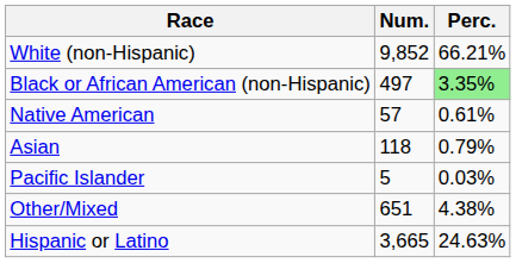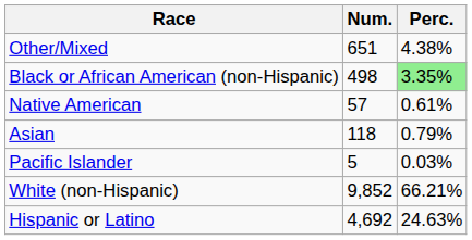 <table class="wikitable">
 <tr>
 <th>Race</th>
 <th>Num.</th>
 <th>Perc.</th>
 </tr>
 <tr>
-<td><a href='#'>White</a> (non-Hispanic)</td>
-<td>9,852</td>
-<td>66.21%</td>
+<td><a href='#'>Other/Mixed</a></td>
+<td>651</td>
+<td>4.38%</td>
 </tr>
 <tr>
 <td><a href='#'>Black or African American</a> (non-Hispanic)</td>
-<td>497</td>
+<td>498</td>
 <td style="background: lightgreen;">3.35%</td>
 </tr>
 <tr>
 <td><a href='#'>Native American</a></td>
 <td>57</td>
 <td>0.61%</td>
 </tr>
 <tr>
 <td><a href='#'>Asian</a></td>
 <td>118</td>
 <td>0.79%</td>
 </tr>
 <tr>
 <td><a href='#'>Pacific Islander</a></td>
 <td>5</td>
 <td>0.03%</td>
 </tr>
 <tr>
-<td><a href='#'>Other/Mixed</a></td>
-<td>651</td>
-<td>4.38%</td>
+<td><a href='#'>White</a> (non-Hispanic)</td>
+<td>9,852</td>
+<td>66.21%</td>
 </tr>
 <tr>
 <td><a href='#'>Hispanic</a> or <a href='#'>Latino</a></td>
-<td>3,665</td>
+<td>4,692</td>
 <td>24.63%</td>
 </tr>
 </table>
